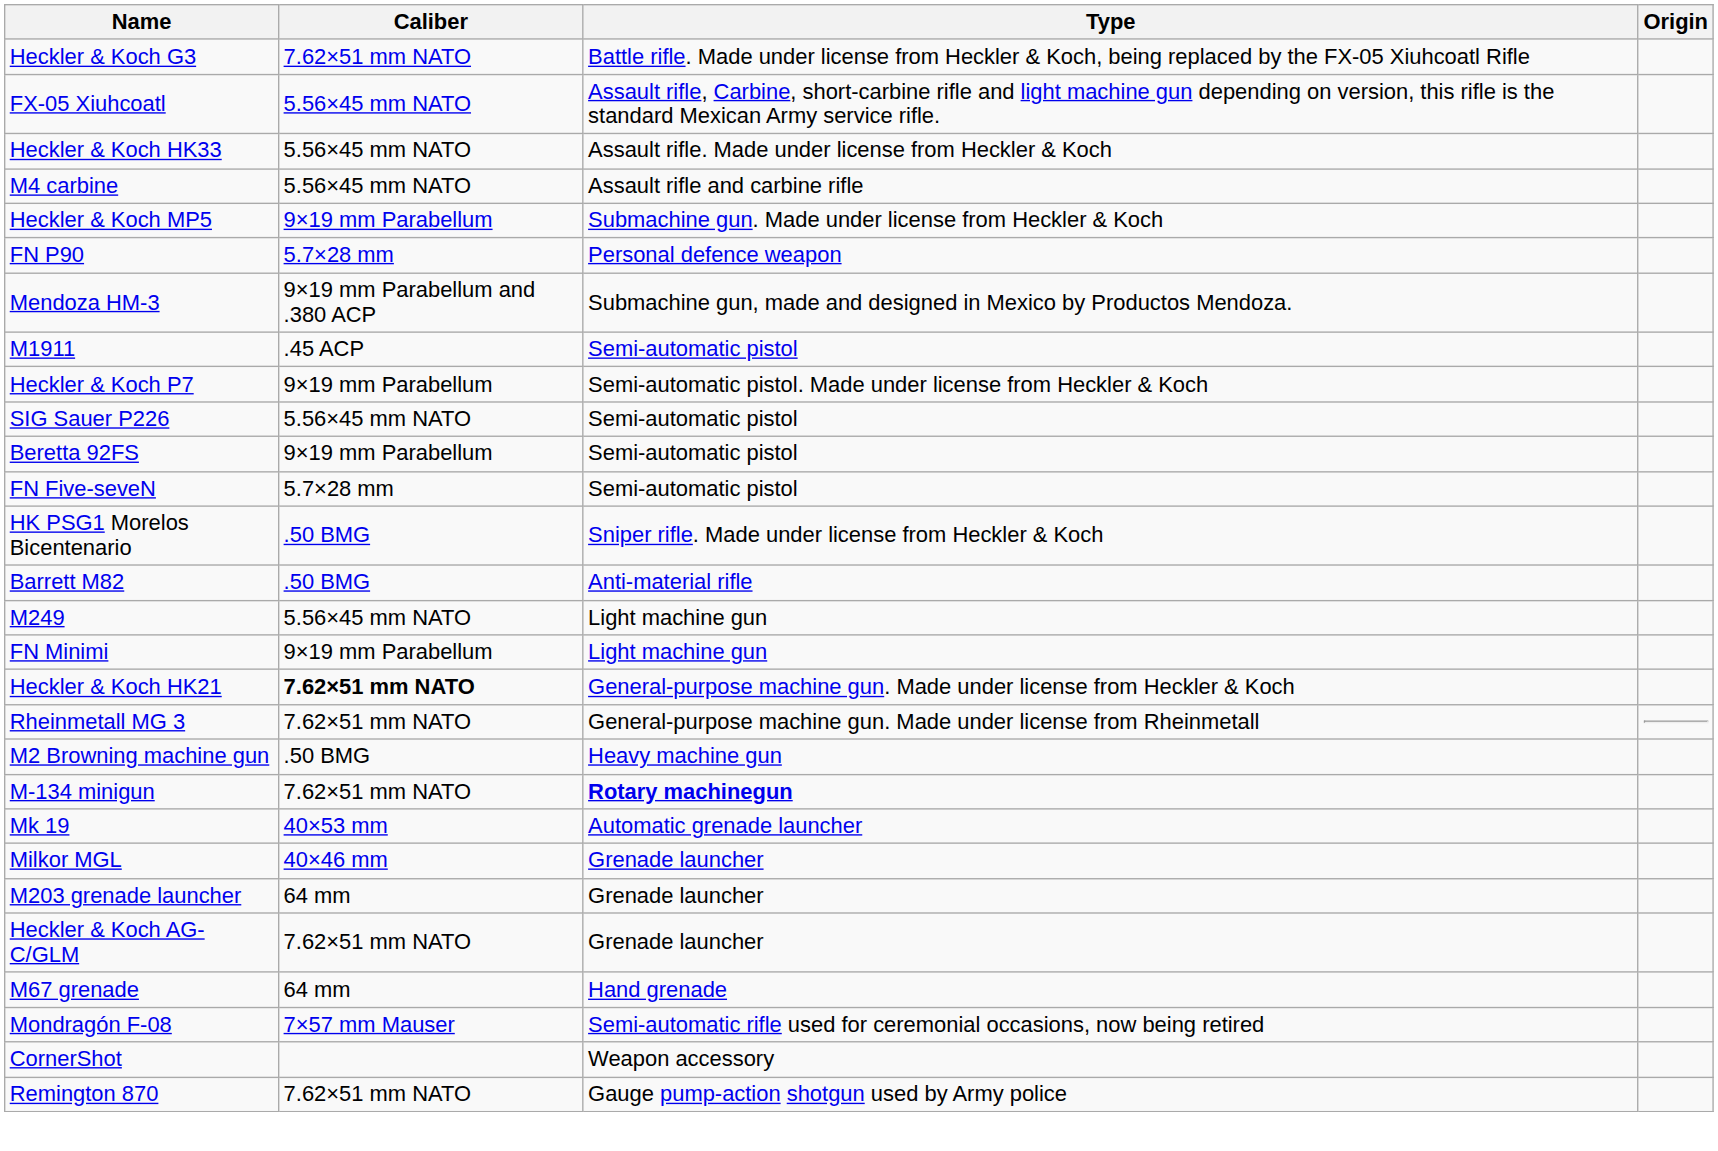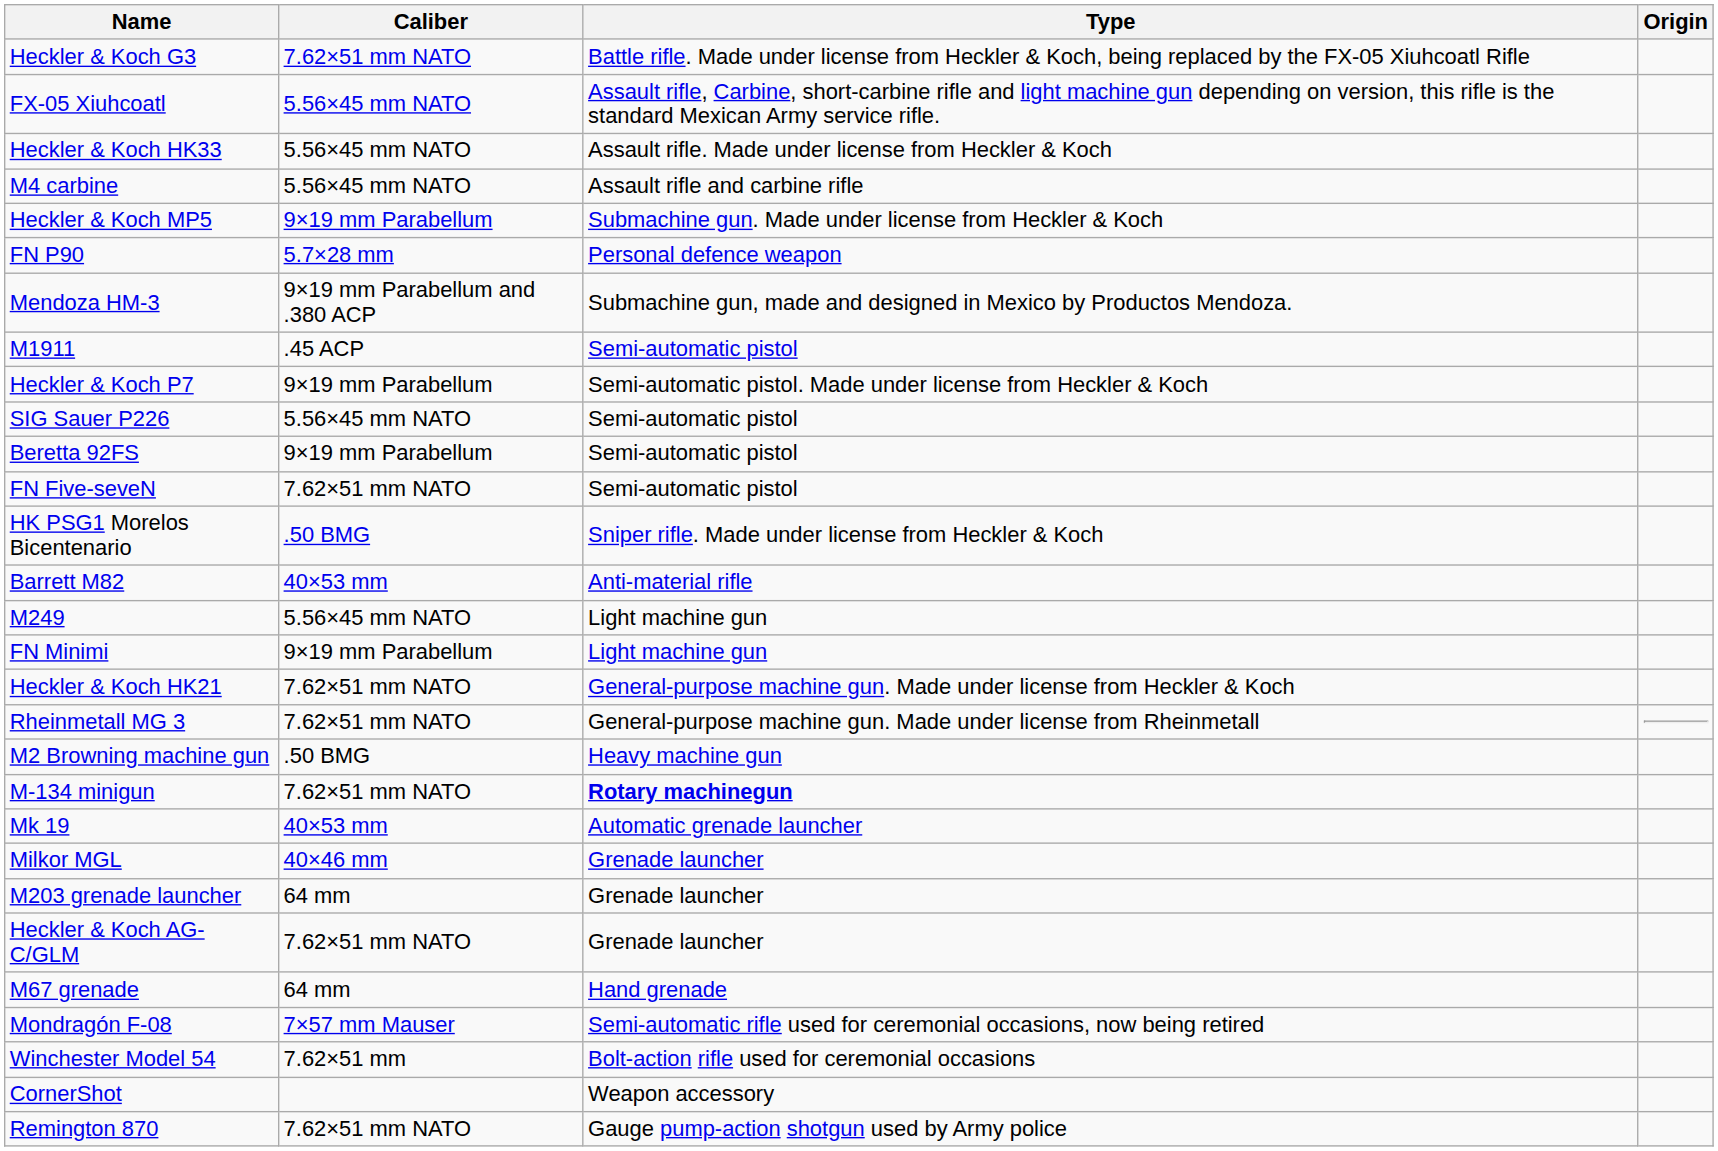 <table class="wikitable">
 <tr>
 <th>Name</th>
 <th>Caliber</th>
 <th>Type</th>
 <th>Origin</th>
 </tr>
 <tr>
 <td><a href='#'>Heckler & Koch G3</a></td>
 <td><a href='#'>7.62×51 mm NATO</a></td>
 <td><a href='#'>Battle rifle</a>. Made under license from Heckler & Koch, being replaced by the FX-05 Xiuhcoatl Rifle</td>
 <td></td>
 </tr>
 <tr>
 <td><a href='#'>FX-05 Xiuhcoatl</a></td>
 <td><a href='#'>5.56×45 mm NATO</a></td>
 <td><a href='#'>Assault rifle</a>, <a href='#'>Carbine</a>, short-carbine rifle and <a href='#'>light machine gun</a> depending on version, this rifle is the standard Mexican Army service rifle.</td>
 <td></td>
 </tr>
 <tr>
 <td><a href='#'>Heckler & Koch HK33</a></td>
 <td>5.56×45 mm NATO</td>
 <td>Assault rifle. Made under license from Heckler & Koch</td>
 <td></td>
 </tr>
 <tr>
 <td><a href='#'>M4 carbine</a></td>
 <td>5.56×45 mm NATO</td>
 <td>Assault rifle and carbine rifle</td>
 <td></td>
 </tr>
 <tr>
 <td><a href='#'>Heckler & Koch MP5</a></td>
 <td><a href='#'>9×19 mm Parabellum</a></td>
 <td><a href='#'>Submachine gun</a>. Made under license from Heckler & Koch</td>
 <td></td>
 </tr>
 <tr>
 <td><a href='#'>FN P90</a></td>
 <td><a href='#'>5.7×28 mm</a></td>
 <td><a href='#'>Personal defence weapon</a></td>
 <td></td>
 </tr>
 <tr>
 <td><a href='#'>Mendoza HM-3</a></td>
 <td>9×19 mm Parabellum and .380 ACP</td>
 <td>Submachine gun, made and designed in Mexico by Productos Mendoza.</td>
 <td></td>
 </tr>
 <tr>
 <td><a href='#'>M1911</a></td>
 <td>.45 ACP</td>
 <td><a href='#'>Semi-automatic pistol</a></td>
 <td><br></td>
 </tr>
 <tr>
 <td><a href='#'>Heckler & Koch P7</a></td>
 <td>9×19 mm Parabellum</td>
 <td>Semi-automatic pistol. Made under license from Heckler & Koch</td>
 <td></td>
 </tr>
 <tr>
 <td><a href='#'>SIG Sauer P226</a></td>
 <td>5.56×45 mm NATO</td>
 <td>Semi-automatic pistol</td>
 <td><br></td>
 </tr>
 <tr>
 <td><a href='#'>Beretta 92FS</a></td>
 <td>9×19 mm Parabellum</td>
 <td>Semi-automatic pistol</td>
 <td></td>
 </tr>
 <tr>
 <td><a href='#'>FN Five-seveN</a></td>
-<td>5.7×28 mm</td>
+<td>7.62×51 mm NATO</td>
 <td>Semi-automatic pistol</td>
 <td></td>
 </tr>
 <tr>
 <td><a href='#'>HK PSG1</a> Morelos Bicentenario</td>
 <td><a href='#'>.50 BMG</a></td>
 <td><a href='#'>Sniper rifle</a>. Made under license from Heckler & Koch</td>
 <td><br></td>
 </tr>
 <tr>
 <td><a href='#'>Barrett M82</a></td>
-<td><a href='#'>.50 BMG</a></td>
+<td><a href='#'>40×53 mm</a></td>
 <td><a href='#'>Anti-material rifle</a></td>
 <td><br></td>
 </tr>
 <tr>
 <td><a href='#'>M249</a></td>
 <td>5.56×45 mm NATO</td>
 <td>Light machine gun</td>
 <td><br></td>
 </tr>
 <tr>
 <td><a href='#'>FN Minimi</a></td>
 <td>9×19 mm Parabellum</td>
 <td><a href='#'>Light machine gun</a></td>
 <td></td>
 </tr>
 <tr>
 <td><a href='#'>Heckler & Koch HK21</a></td>
-<td><strong>7.62×51 mm NATO</strong></td>
+<td>7.62×51 mm NATO</td>
 <td><a href='#'>General-purpose machine gun</a>. Made under license from Heckler & Koch</td>
 <td><br></td>
 </tr>
 <tr>
 <td><a href='#'>Rheinmetall MG 3</a></td>
 <td>7.62×51 mm NATO</td>
 <td>General-purpose machine gun. Made under license from Rheinmetall</td>
 <td><hr></td>
 </tr>
 <tr>
 <td><a href='#'>M2 Browning machine gun</a></td>
 <td>.50 BMG</td>
 <td><a href='#'>Heavy machine gun</a></td>
 <td></td>
 </tr>
 <tr>
 <td><a href='#'>M-134 minigun</a></td>
 <td>7.62×51 mm NATO</td>
 <td><strong><a href='#'>Rotary machinegun</a></strong></td>
 <td></td>
 </tr>
 <tr>
 <td><a href='#'>Mk 19</a></td>
 <td><a href='#'>40×53 mm</a></td>
 <td><a href='#'>Automatic grenade launcher</a></td>
 <td></td>
 </tr>
 <tr>
 <td><a href='#'>Milkor MGL</a></td>
 <td><a href='#'>40×46 mm</a></td>
 <td><a href='#'>Grenade launcher</a></td>
 <td><br></td>
 </tr>
 <tr>
 <td><a href='#'>M203 grenade launcher</a></td>
 <td>64 mm</td>
 <td>Grenade launcher</td>
 <td></td>
 </tr>
 <tr>
 <td><a href='#'>Heckler & Koch AG-C/GLM</a></td>
 <td>7.62×51 mm NATO</td>
 <td>Grenade launcher</td>
 <td></td>
 </tr>
 <tr>
 <td><a href='#'>M67 grenade</a></td>
 <td>64 mm</td>
 <td><a href='#'>Hand grenade</a></td>
 <td></td>
 </tr>
 <tr>
 <td><a href='#'>Mondragón F-08</a></td>
 <td><a href='#'>7×57 mm Mauser</a></td>
 <td><a href='#'>Semi-automatic rifle</a> used for ceremonial occasions, now being retired</td>
 <td></td>
 </tr>
 <tr>
+<td><a href='#'>Winchester Model 54</a></td>
+<td>7.62×51 mm</td>
+<td><a href='#'>Bolt-action</a> <a href='#'>rifle</a> used for ceremonial occasions</td>
+<td></td>
+</tr>
+<tr>
 <td><a href='#'>CornerShot</a></td>
 <td></td>
 <td>Weapon accessory</td>
 <td><br></td>
 </tr>
 <tr>
 <td><a href='#'>Remington 870</a></td>
 <td>7.62×51 mm NATO</td>
 <td>Gauge <a href='#'>pump-action</a> <a href='#'>shotgun</a> used by Army police</td>
 <td></td>
 </tr>
 </table>
